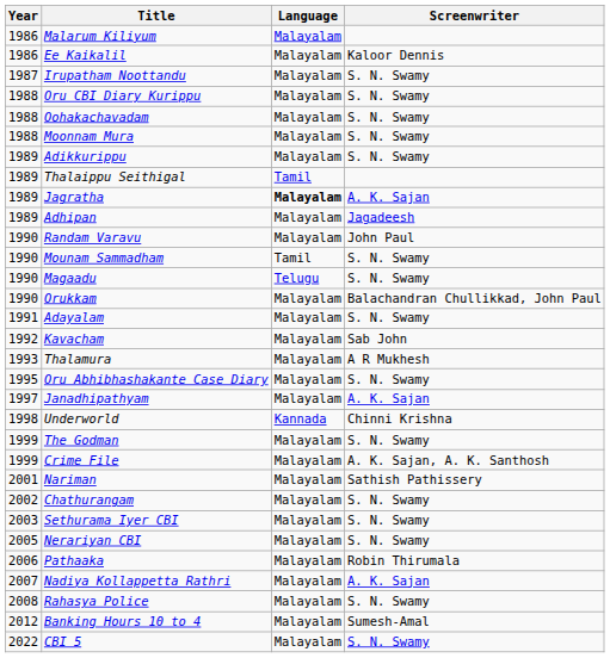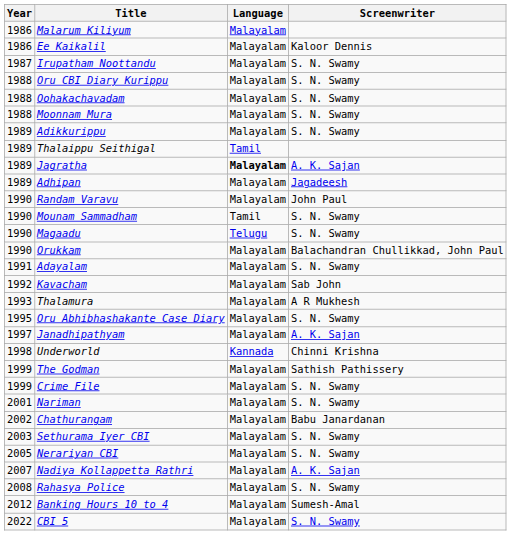 <table class="wikitable">
 <tr>
 <th>Year</th>
 <th>Title</th>
 <th>Language</th>
 <th>Screenwriter</th>
 </tr>
 <tr>
 <td>1986</td>
 <td><em><a href='#'>Malarum Kiliyum</a></em></td>
 <td><a href='#'>Malayalam</a></td>
 <td></td>
 </tr>
 <tr>
 <td>1986</td>
 <td><em><a href='#'>Ee Kaikalil</a></em></td>
 <td>Malayalam</td>
 <td>Kaloor Dennis</td>
 </tr>
 <tr>
 <td>1987</td>
 <td><em><a href='#'>Irupatham Noottandu</a></em></td>
 <td>Malayalam</td>
 <td>S. N. Swamy</td>
 </tr>
 <tr>
 <td>1988</td>
 <td><em><a href='#'>Oru CBI Diary Kurippu</a></em></td>
 <td>Malayalam</td>
 <td>S. N. Swamy</td>
 </tr>
 <tr>
 <td>1988</td>
 <td><em><a href='#'>Oohakachavadam</a></em></td>
 <td>Malayalam</td>
 <td>S. N. Swamy</td>
 </tr>
 <tr>
 <td>1988</td>
 <td><em><a href='#'>Moonnam Mura</a></em></td>
 <td>Malayalam</td>
 <td>S. N. Swamy</td>
 </tr>
 <tr>
 <td>1989</td>
 <td><em><a href='#'>Adikkurippu</a></em></td>
 <td>Malayalam</td>
 <td>S. N. Swamy</td>
 </tr>
 <tr>
 <td>1989</td>
 <td><em>Thalaippu Seithigal</em></td>
 <td><a href='#'>Tamil</a></td>
 <td></td>
 </tr>
 <tr>
 <td>1989</td>
 <td><em><a href='#'>Jagratha</a></em></td>
 <td><strong>Malayalam</strong></td>
 <td><a href='#'>A. K. Sajan</a></td>
 </tr>
 <tr>
 <td>1989</td>
 <td><em><a href='#'>Adhipan</a></em></td>
 <td>Malayalam</td>
 <td><a href='#'>Jagadeesh</a></td>
 </tr>
 <tr>
 <td>1990</td>
 <td><em><a href='#'>Randam Varavu</a></em></td>
 <td>Malayalam</td>
 <td>John Paul</td>
 </tr>
 <tr>
 <td>1990</td>
 <td><em><a href='#'>Mounam Sammadham</a></em></td>
 <td>Tamil</td>
 <td>S. N. Swamy</td>
 </tr>
 <tr>
 <td>1990</td>
 <td><em><a href='#'>Magaadu</a></em></td>
 <td><a href='#'>Telugu</a></td>
 <td>S. N. Swamy</td>
 </tr>
 <tr>
 <td>1990</td>
 <td><em><a href='#'>Orukkam</a></em></td>
 <td>Malayalam</td>
 <td>Balachandran Chullikkad, John Paul</td>
 </tr>
 <tr>
 <td>1991</td>
 <td><em><a href='#'>Adayalam</a></em></td>
 <td>Malayalam</td>
 <td>S. N. Swamy</td>
 </tr>
 <tr>
 <td>1992</td>
 <td><em><a href='#'>Kavacham</a></em></td>
 <td>Malayalam</td>
 <td>Sab John</td>
 </tr>
 <tr>
 <td>1993</td>
 <td><em>Thalamura</em></td>
 <td>Malayalam</td>
 <td>A R Mukhesh</td>
 </tr>
 <tr>
 <td>1995</td>
 <td><em><a href='#'>Oru Abhibhashakante Case Diary</a></em></td>
 <td>Malayalam</td>
 <td>S. N. Swamy</td>
 </tr>
 <tr>
 <td>1997</td>
 <td><em><a href='#'>Janadhipathyam</a></em></td>
 <td>Malayalam</td>
 <td><a href='#'>A. K. Sajan</a></td>
 </tr>
 <tr>
 <td>1998</td>
 <td><em>Underworld</em></td>
 <td><a href='#'>Kannada</a></td>
 <td>Chinni Krishna</td>
 </tr>
 <tr>
 <td>1999</td>
 <td><em><a href='#'>The Godman</a></em></td>
 <td>Malayalam</td>
-<td>S. N. Swamy</td>
+<td>Sathish Pathissery</td>
 </tr>
 <tr>
 <td>1999</td>
 <td><em><a href='#'>Crime File</a></em></td>
 <td>Malayalam</td>
-<td>A. K. Sajan, A. K. Santhosh</td>
+<td>S. N. Swamy</td>
 </tr>
 <tr>
 <td>2001</td>
 <td><em><a href='#'>Nariman</a></em></td>
 <td>Malayalam</td>
-<td>Sathish Pathissery</td>
+<td>S. N. Swamy</td>
 </tr>
 <tr>
 <td>2002</td>
 <td><em><a href='#'>Chathurangam</a></em></td>
 <td>Malayalam</td>
-<td>S. N. Swamy</td>
+<td>Babu Janardanan</td>
 </tr>
 <tr>
 <td>2003</td>
 <td><em><a href='#'>Sethurama Iyer CBI</a></em></td>
 <td>Malayalam</td>
 <td>S. N. Swamy</td>
 </tr>
 <tr>
 <td>2005</td>
 <td><em><a href='#'>Nerariyan CBI</a></em></td>
 <td>Malayalam</td>
 <td>S. N. Swamy</td>
-</tr>
-<tr>
-<td>2006</td>
-<td><em><a href='#'>Pathaaka</a></em></td>
-<td>Malayalam</td>
-<td>Robin Thirumala</td>
 </tr>
 <tr>
 <td>2007</td>
 <td><em><a href='#'>Nadiya Kollappetta Rathri</a></em></td>
 <td>Malayalam</td>
 <td><a href='#'>A. K. Sajan</a></td>
 </tr>
 <tr>
 <td>2008</td>
 <td><em><a href='#'>Rahasya Police</a></em></td>
 <td>Malayalam</td>
 <td>S. N. Swamy</td>
 </tr>
 <tr>
 <td>2012</td>
 <td><em><a href='#'>Banking Hours 10 to 4</a></em></td>
 <td>Malayalam</td>
 <td>Sumesh-Amal</td>
 </tr>
 <tr>
 <td>2022</td>
 <td><em><a href='#'>CBI 5</a></em></td>
 <td>Malayalam</td>
 <td><a href='#'>S. N. Swamy</a></td>
 </tr>
 </table>
